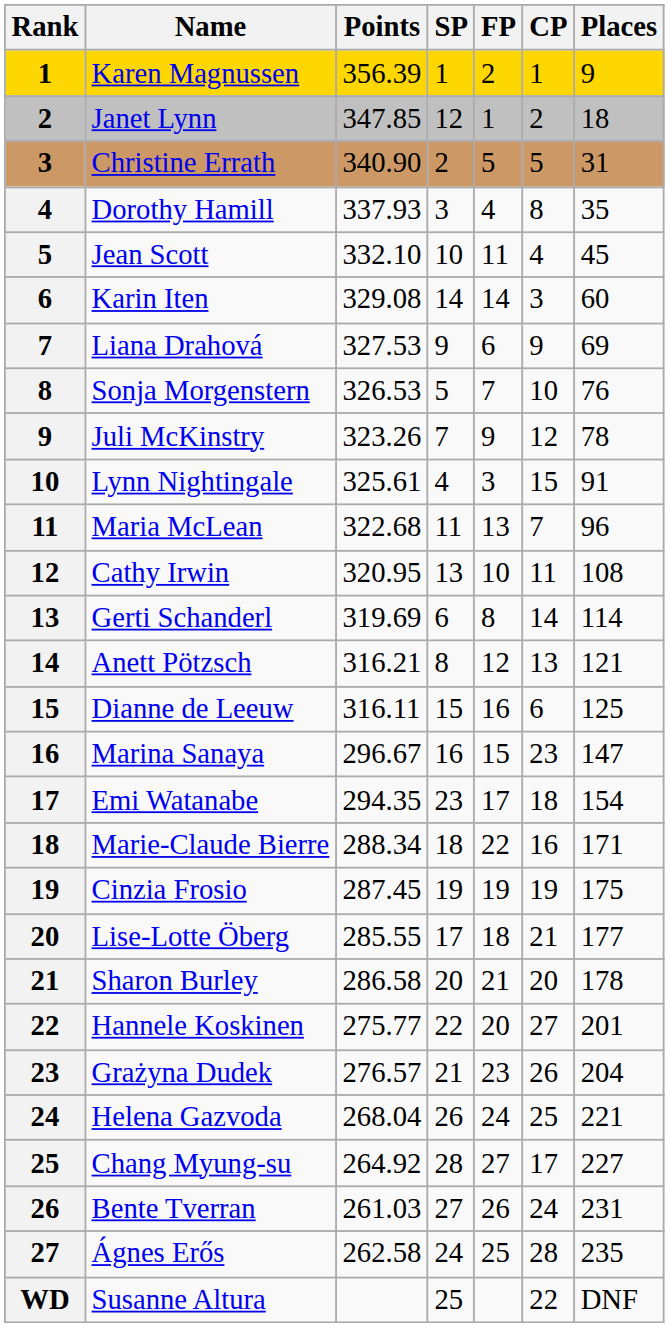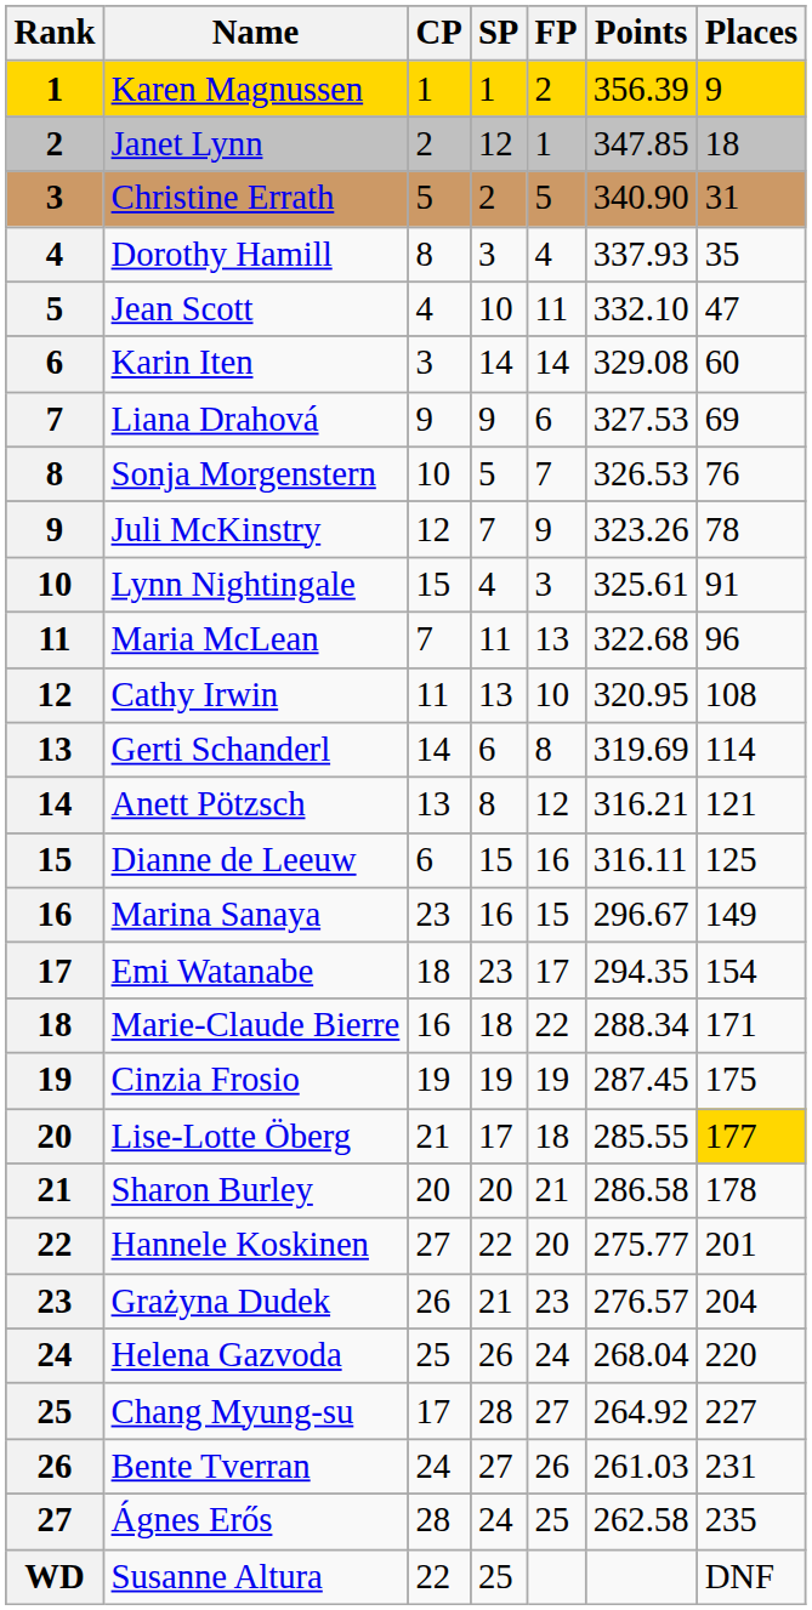 <table class="wikitable">
 <tr>
 <th>Rank</th>
 <th>Name</th>
-<th>Points</th>
+<th>CP</th>
 <th>SP</th>
 <th>FP</th>
-<th>CP</th>
+<th>Points</th>
 <th>Places</th>
 </tr>
 <tr bgcolor=gold>
 <td align=center><strong>1</strong></td>
 <td> <a href='#'>Karen Magnussen</a></td>
-<td>356.39</td>
+<td>1</td>
 <td>1</td>
 <td>2</td>
-<td>1</td>
+<td>356.39</td>
 <td>9</td>
 </tr>
 <tr bgcolor=silver>
 <td align=center><strong>2</strong></td>
 <td> <a href='#'>Janet Lynn</a></td>
-<td>347.85</td>
+<td>2</td>
 <td>12</td>
 <td>1</td>
-<td>2</td>
+<td>347.85</td>
 <td>18</td>
 </tr>
 <tr bgcolor=cc9966>
 <td align=center><strong>3</strong></td>
 <td> <a href='#'>Christine Errath</a></td>
-<td>340.90</td>
+<td>5</td>
 <td>2</td>
 <td>5</td>
-<td>5</td>
+<td>340.90</td>
 <td>31</td>
 </tr>
 <tr>
 <th>4</th>
 <td> <a href='#'>Dorothy Hamill</a></td>
-<td>337.93</td>
+<td>8</td>
 <td>3</td>
 <td>4</td>
-<td>8</td>
+<td>337.93</td>
 <td>35</td>
 </tr>
 <tr>
 <th>5</th>
 <td> <a href='#'>Jean Scott</a></td>
-<td>332.10</td>
+<td>4</td>
 <td>10</td>
 <td>11</td>
-<td>4</td>
-<td>45</td>
+<td>332.10</td>
+<td>47</td>
 </tr>
 <tr>
 <th>6</th>
 <td> <a href='#'>Karin Iten</a></td>
-<td>329.08</td>
+<td>3</td>
 <td>14</td>
 <td>14</td>
-<td>3</td>
+<td>329.08</td>
 <td>60</td>
 </tr>
 <tr>
 <th>7</th>
 <td> <a href='#'>Liana Drahová</a></td>
-<td>327.53</td>
+<td>9</td>
 <td>9</td>
 <td>6</td>
-<td>9</td>
+<td>327.53</td>
 <td>69</td>
 </tr>
 <tr>
 <th>8</th>
 <td> <a href='#'>Sonja Morgenstern</a></td>
-<td>326.53</td>
+<td>10</td>
 <td>5</td>
 <td>7</td>
-<td>10</td>
+<td>326.53</td>
 <td>76</td>
 </tr>
 <tr>
 <th>9</th>
 <td> <a href='#'>Juli McKinstry</a></td>
-<td>323.26</td>
+<td>12</td>
 <td>7</td>
 <td>9</td>
-<td>12</td>
+<td>323.26</td>
 <td>78</td>
 </tr>
 <tr>
 <th>10</th>
 <td> <a href='#'>Lynn Nightingale</a></td>
-<td>325.61</td>
+<td>15</td>
 <td>4</td>
 <td>3</td>
-<td>15</td>
+<td>325.61</td>
 <td>91</td>
 </tr>
 <tr>
 <th>11</th>
 <td> <a href='#'>Maria McLean</a></td>
-<td>322.68</td>
+<td>7</td>
 <td>11</td>
 <td>13</td>
-<td>7</td>
+<td>322.68</td>
 <td>96</td>
 </tr>
 <tr>
 <th>12</th>
 <td> <a href='#'>Cathy Irwin</a></td>
-<td>320.95</td>
+<td>11</td>
 <td>13</td>
 <td>10</td>
-<td>11</td>
+<td>320.95</td>
 <td>108</td>
 </tr>
 <tr>
 <th>13</th>
 <td> <a href='#'>Gerti Schanderl</a></td>
-<td>319.69</td>
+<td>14</td>
 <td>6</td>
 <td>8</td>
-<td>14</td>
+<td>319.69</td>
 <td>114</td>
 </tr>
 <tr>
 <th>14</th>
 <td> <a href='#'>Anett Pötzsch</a></td>
-<td>316.21</td>
+<td>13</td>
 <td>8</td>
 <td>12</td>
-<td>13</td>
+<td>316.21</td>
 <td>121</td>
 </tr>
 <tr>
 <th>15</th>
 <td> <a href='#'>Dianne de Leeuw</a></td>
-<td>316.11</td>
+<td>6</td>
 <td>15</td>
 <td>16</td>
-<td>6</td>
+<td>316.11</td>
 <td>125</td>
 </tr>
 <tr>
 <th>16</th>
 <td> <a href='#'>Marina Sanaya</a></td>
-<td>296.67</td>
+<td>23</td>
 <td>16</td>
 <td>15</td>
-<td>23</td>
-<td>147</td>
+<td>296.67</td>
+<td>149</td>
 </tr>
 <tr>
 <th>17</th>
 <td> <a href='#'>Emi Watanabe</a></td>
-<td>294.35</td>
+<td>18</td>
 <td>23</td>
 <td>17</td>
-<td>18</td>
+<td>294.35</td>
 <td>154</td>
 </tr>
 <tr>
 <th>18</th>
 <td> <a href='#'>Marie-Claude Bierre</a></td>
-<td>288.34</td>
+<td>16</td>
 <td>18</td>
 <td>22</td>
-<td>16</td>
+<td>288.34</td>
 <td>171</td>
 </tr>
 <tr>
 <th>19</th>
 <td> <a href='#'>Cinzia Frosio</a></td>
-<td>287.45</td>
 <td>19</td>
 <td>19</td>
 <td>19</td>
+<td>287.45</td>
 <td>175</td>
 </tr>
 <tr>
 <th>20</th>
 <td> <a href='#'>Lise-Lotte Öberg</a></td>
-<td>285.55</td>
+<td>21</td>
 <td>17</td>
 <td>18</td>
-<td>21</td>
-<td>177</td>
+<td>285.55</td>
+<td style="background: gold;">177</td>
 </tr>
 <tr>
 <th>21</th>
 <td> <a href='#'>Sharon Burley</a></td>
-<td>286.58</td>
+<td>20</td>
 <td>20</td>
 <td>21</td>
-<td>20</td>
+<td>286.58</td>
 <td>178</td>
 </tr>
 <tr>
 <th>22</th>
 <td> <a href='#'>Hannele Koskinen</a></td>
-<td>275.77</td>
+<td>27</td>
 <td>22</td>
 <td>20</td>
-<td>27</td>
+<td>275.77</td>
 <td>201</td>
 </tr>
 <tr>
 <th>23</th>
 <td> <a href='#'>Grażyna Dudek</a></td>
-<td>276.57</td>
+<td>26</td>
 <td>21</td>
 <td>23</td>
-<td>26</td>
+<td>276.57</td>
 <td>204</td>
 </tr>
 <tr>
 <th>24</th>
 <td> <a href='#'>Helena Gazvoda</a></td>
-<td>268.04</td>
+<td>25</td>
 <td>26</td>
 <td>24</td>
-<td>25</td>
-<td>221</td>
+<td>268.04</td>
+<td>220</td>
 </tr>
 <tr>
 <th>25</th>
 <td> <a href='#'>Chang Myung-su</a></td>
-<td>264.92</td>
+<td>17</td>
 <td>28</td>
 <td>27</td>
-<td>17</td>
+<td>264.92</td>
 <td>227</td>
 </tr>
 <tr>
 <th>26</th>
 <td> <a href='#'>Bente Tverran</a></td>
-<td>261.03</td>
+<td>24</td>
 <td>27</td>
 <td>26</td>
-<td>24</td>
+<td>261.03</td>
 <td>231</td>
 </tr>
 <tr>
 <th>27</th>
 <td> <a href='#'>Ágnes Erős</a></td>
-<td>262.58</td>
+<td>28</td>
 <td>24</td>
 <td>25</td>
-<td>28</td>
+<td>262.58</td>
 <td>235</td>
 </tr>
 <tr>
 <th>WD</th>
 <td> <a href='#'>Susanne Altura</a></td>
-<td></td>
+<td>22</td>
 <td>25</td>
 <td></td>
-<td>22</td>
+<td></td>
 <td>DNF</td>
 </tr>
 </table>
